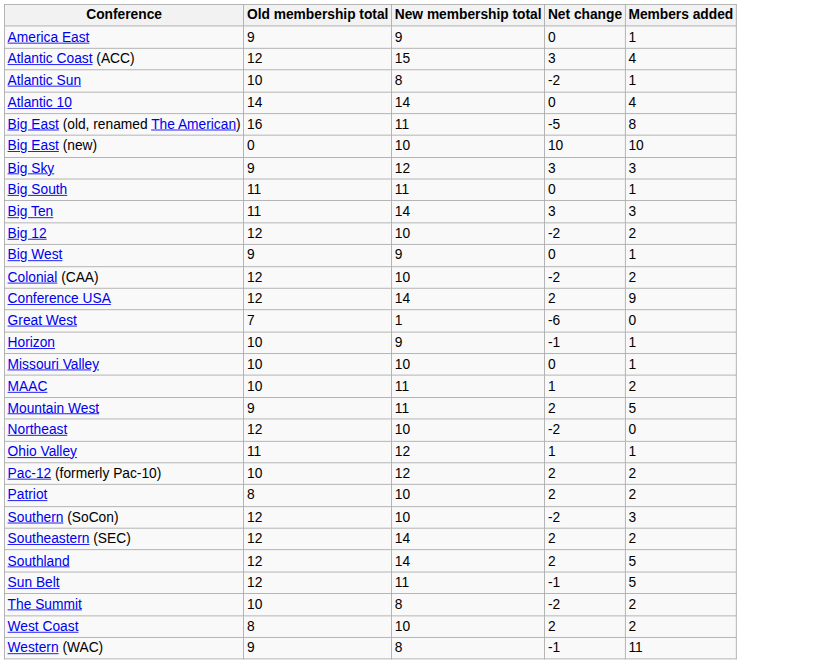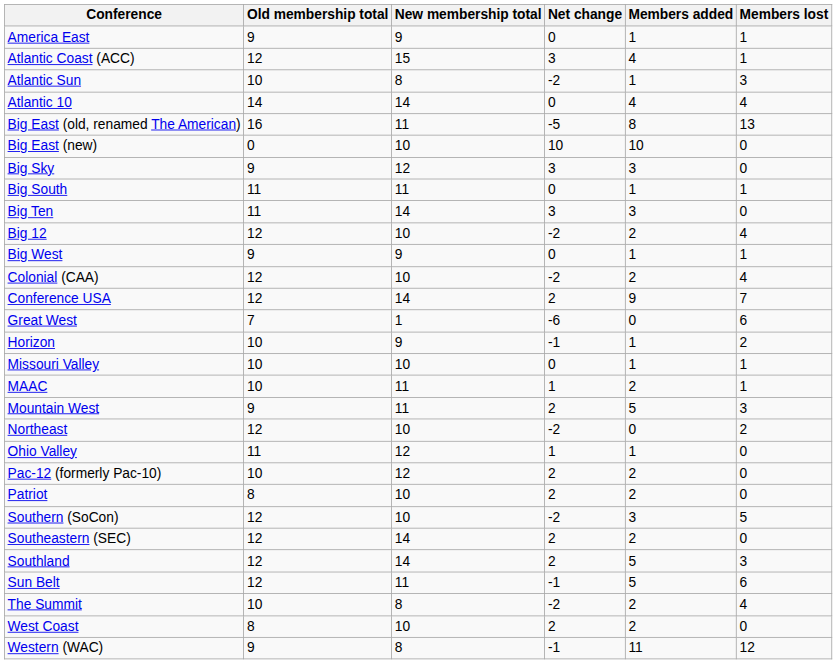 <table class="wikitable sortable">
 <tr>
 <th>Conference</th>
 <th>Old membership total</th>
 <th>New membership total</th>
 <th>Net change</th>
 <th>Members added</th>
+<th>Members lost</th>
 </tr>
 <tr>
 <td><a href='#'>America East</a></td>
 <td>9</td>
 <td>9</td>
 <td>0</td>
+<td>1</td>
 <td>1</td>
 </tr>
 <tr>
 <td><a href='#'>Atlantic Coast</a> (ACC)</td>
 <td>12</td>
 <td>15</td>
 <td>3</td>
 <td>4</td>
+<td>1</td>
 </tr>
 <tr>
 <td><a href='#'>Atlantic Sun</a></td>
 <td>10</td>
 <td>8</td>
 <td>-2</td>
 <td>1</td>
+<td>3</td>
 </tr>
 <tr>
 <td><a href='#'>Atlantic 10</a></td>
 <td>14</td>
 <td>14</td>
 <td>0</td>
+<td>4</td>
 <td>4</td>
 </tr>
 <tr>
 <td><a href='#'>Big East</a> (old, renamed <a href='#'>The American</a>)</td>
 <td>16</td>
 <td>11</td>
 <td>-5</td>
 <td>8</td>
+<td>13</td>
 </tr>
 <tr>
 <td><a href='#'>Big East</a> (new)</td>
 <td>0</td>
 <td>10</td>
 <td>10</td>
 <td>10</td>
+<td>0</td>
 </tr>
 <tr>
 <td><a href='#'>Big Sky</a></td>
 <td>9</td>
 <td>12</td>
 <td>3</td>
 <td>3</td>
+<td>0</td>
 </tr>
 <tr>
 <td><a href='#'>Big South</a></td>
 <td>11</td>
 <td>11</td>
 <td>0</td>
+<td>1</td>
 <td>1</td>
 </tr>
 <tr>
 <td><a href='#'>Big Ten</a></td>
 <td>11</td>
 <td>14</td>
 <td>3</td>
 <td>3</td>
+<td>0</td>
 </tr>
 <tr>
 <td><a href='#'>Big 12</a></td>
 <td>12</td>
 <td>10</td>
 <td>-2</td>
 <td>2</td>
+<td>4</td>
 </tr>
 <tr>
 <td><a href='#'>Big West</a></td>
 <td>9</td>
 <td>9</td>
 <td>0</td>
+<td>1</td>
 <td>1</td>
 </tr>
 <tr>
 <td><a href='#'>Colonial</a> (CAA)</td>
 <td>12</td>
 <td>10</td>
 <td>-2</td>
 <td>2</td>
+<td>4</td>
 </tr>
 <tr>
 <td><a href='#'>Conference USA</a></td>
 <td>12</td>
 <td>14</td>
 <td>2</td>
 <td>9</td>
+<td>7</td>
 </tr>
 <tr>
 <td><a href='#'>Great West</a></td>
 <td>7</td>
 <td>1</td>
 <td>-6</td>
 <td>0</td>
+<td>6</td>
 </tr>
 <tr>
 <td><a href='#'>Horizon</a></td>
 <td>10</td>
 <td>9</td>
 <td>-1</td>
 <td>1</td>
+<td>2</td>
 </tr>
 <tr>
 <td><a href='#'>Missouri Valley</a></td>
 <td>10</td>
 <td>10</td>
 <td>0</td>
+<td>1</td>
 <td>1</td>
 </tr>
 <tr>
 <td><a href='#'>MAAC</a></td>
 <td>10</td>
 <td>11</td>
 <td>1</td>
 <td>2</td>
+<td>1</td>
 </tr>
 <tr>
 <td><a href='#'>Mountain West</a></td>
 <td>9</td>
 <td>11</td>
 <td>2</td>
 <td>5</td>
+<td>3</td>
 </tr>
 <tr>
 <td><a href='#'>Northeast</a></td>
 <td>12</td>
 <td>10</td>
 <td>-2</td>
 <td>0</td>
+<td>2</td>
 </tr>
 <tr>
 <td><a href='#'>Ohio Valley</a></td>
 <td>11</td>
 <td>12</td>
 <td>1</td>
 <td>1</td>
+<td>0</td>
 </tr>
 <tr>
 <td><a href='#'>Pac-12</a> (formerly Pac-10)</td>
 <td>10</td>
 <td>12</td>
 <td>2</td>
 <td>2</td>
+<td>0</td>
 </tr>
 <tr>
 <td><a href='#'>Patriot</a></td>
 <td>8</td>
 <td>10</td>
 <td>2</td>
 <td>2</td>
+<td>0</td>
 </tr>
 <tr>
 <td><a href='#'>Southern</a> (SoCon)</td>
 <td>12</td>
 <td>10</td>
 <td>-2</td>
 <td>3</td>
+<td>5</td>
 </tr>
 <tr>
 <td><a href='#'>Southeastern</a> (SEC)</td>
 <td>12</td>
 <td>14</td>
 <td>2</td>
 <td>2</td>
+<td>0</td>
 </tr>
 <tr>
 <td><a href='#'>Southland</a></td>
 <td>12</td>
 <td>14</td>
 <td>2</td>
 <td>5</td>
+<td>3</td>
 </tr>
 <tr>
 <td><a href='#'>Sun Belt</a></td>
 <td>12</td>
 <td>11</td>
 <td>-1</td>
 <td>5</td>
+<td>6</td>
 </tr>
 <tr>
 <td><a href='#'>The Summit</a></td>
 <td>10</td>
 <td>8</td>
 <td>-2</td>
 <td>2</td>
+<td>4</td>
 </tr>
 <tr>
 <td><a href='#'>West Coast</a></td>
 <td>8</td>
 <td>10</td>
 <td>2</td>
 <td>2</td>
+<td>0</td>
 </tr>
 <tr>
 <td><a href='#'>Western</a> (WAC)</td>
 <td>9</td>
 <td>8</td>
 <td>-1</td>
 <td>11</td>
+<td>12</td>
 </tr>
 </table>
